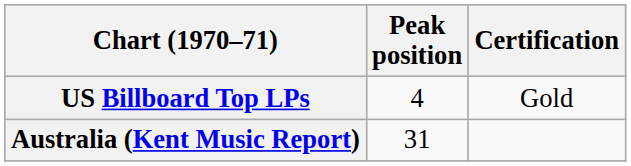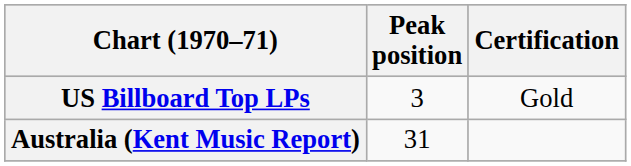 <table class="wikitable plainrowheaders" style="text-align:center;">
 <tr>
 <th>Chart (1970–71)</th>
 <th>Peak<br>position</th>
 <th>Certification</th>
 </tr>
 <tr>
 <th scope=row>US <a href='#'>Billboard Top LPs</a></th>
-<td>4</td>
+<td>3</td>
 <td>Gold</td>
 </tr>
 <tr>
 <th scope=row>Australia (<a href='#'>Kent Music Report</a>)</th>
 <td>31</td>
 <td></td>
 </tr>
 </table>
